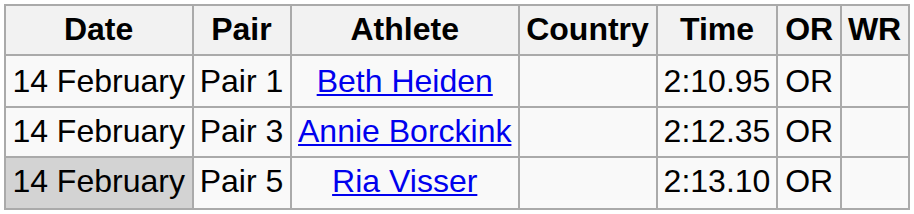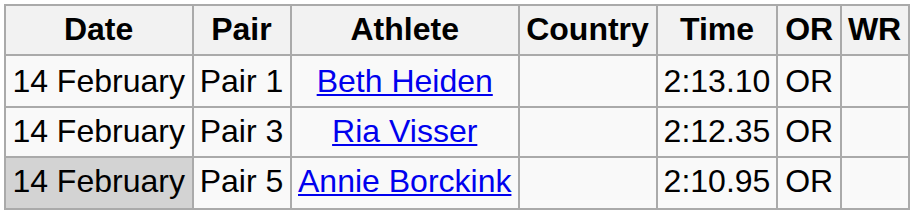 <table class="wikitable" style="text-align:center">
 <tr>
 <th>Date</th>
 <th>Pair</th>
 <th>Athlete</th>
 <th>Country</th>
 <th>Time</th>
 <th>OR</th>
 <th>WR</th>
 </tr>
 <tr>
 <td>14 February</td>
 <td>Pair 1</td>
 <td><a href='#'>Beth Heiden</a></td>
 <td></td>
-<td>2:10.95</td>
+<td>2:13.10</td>
 <td>OR</td>
 <td></td>
 </tr>
 <tr>
 <td>14 February</td>
 <td>Pair 3</td>
-<td><a href='#'>Annie Borckink</a></td>
+<td><a href='#'>Ria Visser</a></td>
 <td></td>
 <td>2:12.35</td>
 <td>OR</td>
 <td></td>
 </tr>
 <tr>
 <td style="background: lightgrey;">14 February</td>
 <td>Pair 5</td>
-<td><a href='#'>Ria Visser</a></td>
+<td><a href='#'>Annie Borckink</a></td>
 <td></td>
-<td>2:13.10</td>
+<td>2:10.95</td>
 <td>OR</td>
 <td></td>
 </tr>
 </table>
